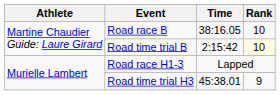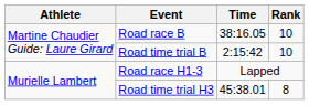 <table class=wikitable style="font-size:90%">
 <tr>
 <th>Athlete</th>
 <th>Event</th>
 <th>Time</th>
 <th>Rank</th>
 </tr>
 <tr>
 <td rowspan="2"><a href='#'>Martine Chaudier</a><br> <em>Guide: <a href='#'>Laure Girard</a></em></td>
 <td><a href='#'>Road race B</a></td>
 <td style="text-align:center;">38:16.05</td>
 <td style="text-align:center;">10</td>
 </tr>
 <tr>
 <td><a href='#'>Road time trial B</a></td>
 <td style="text-align:center;">2:15:42</td>
-<td style="background: lightyellow; text-align:center;">10</td>
+<td style="text-align:center;">10</td>
 </tr>
 <tr>
 <td rowspan=2><a href='#'>Murielle Lambert</a></td>
 <td><a href='#'>Road race H1-3</a></td>
 <td style="text-align:center;" colspan=2>Lapped</td>
 </tr>
 <tr>
 <td><a href='#'>Road time trial H3</a></td>
 <td style="text-align:center;">45:38.01</td>
-<td style="text-align:center;">9</td>
+<td style="text-align:center;">8</td>
 </tr>
 </table>
